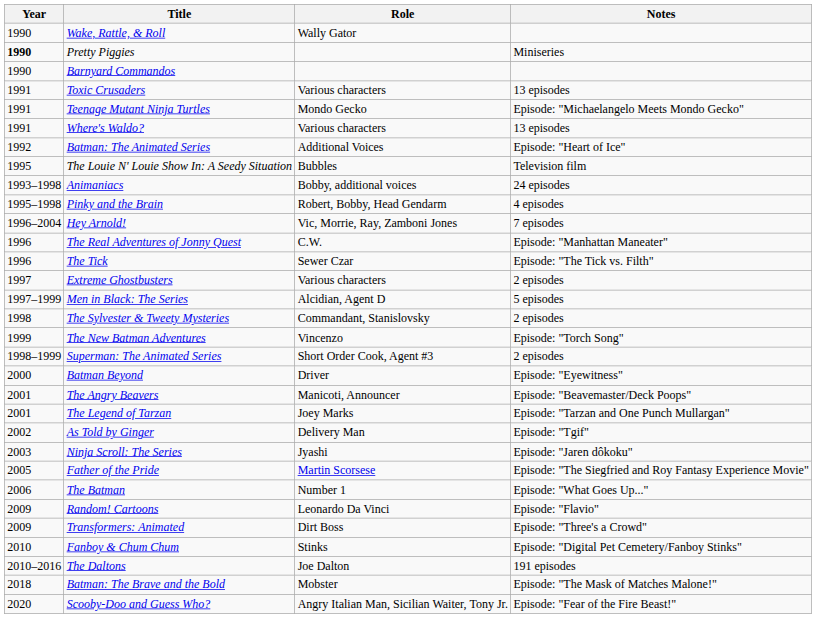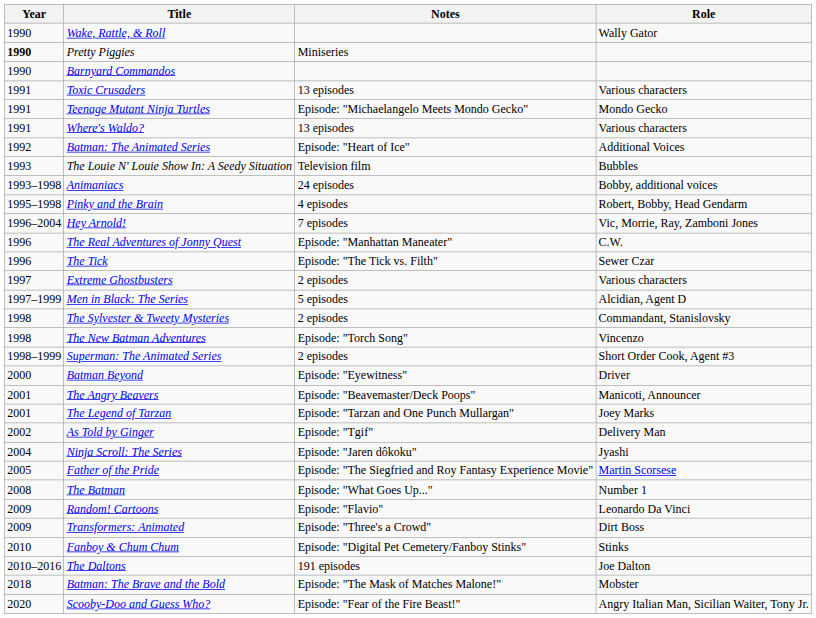 <table class="wikitable sortable">
 <tr>
 <th>Year</th>
 <th>Title</th>
+<th>Notes</th>
 <th>Role</th>
-<th>Notes</th>
 </tr>
 <tr>
 <td>1990</td>
 <td><em><a href='#'>Wake, Rattle, & Roll</a></em></td>
+<td></td>
 <td>Wally Gator</td>
-<td></td>
 </tr>
 <tr>
 <td><strong>1990</strong></td>
 <td><em>Pretty Piggies</em></td>
+<td>Miniseries</td>
 <td></td>
-<td>Miniseries</td>
 </tr>
 <tr>
 <td>1990</td>
 <td><em><a href='#'>Barnyard Commandos</a></em></td>
 <td></td>
 <td></td>
 </tr>
 <tr>
 <td>1991</td>
 <td><em><a href='#'>Toxic Crusaders</a></em></td>
+<td>13 episodes</td>
 <td>Various characters</td>
-<td>13 episodes</td>
 </tr>
 <tr>
 <td>1991</td>
 <td><em><a href='#'>Teenage Mutant Ninja Turtles</a></em></td>
+<td>Episode: "Michaelangelo Meets Mondo Gecko"</td>
 <td>Mondo Gecko</td>
-<td>Episode: "Michaelangelo Meets Mondo Gecko"</td>
 </tr>
 <tr>
 <td>1991</td>
 <td><em><a href='#'>Where's Waldo?</a></em></td>
+<td>13 episodes</td>
 <td>Various characters</td>
-<td>13 episodes</td>
 </tr>
 <tr>
 <td>1992</td>
 <td><em><a href='#'>Batman: The Animated Series</a></em></td>
+<td>Episode: "Heart of Ice"</td>
 <td>Additional Voices</td>
-<td>Episode: "Heart of Ice"</td>
 </tr>
 <tr>
-<td>1995</td>
+<td>1993</td>
 <td><em>The Louie N' Louie Show In: A Seedy Situation</em></td>
+<td>Television film</td>
 <td>Bubbles</td>
-<td>Television film</td>
 </tr>
 <tr>
 <td>1993–1998</td>
 <td><em><a href='#'>Animaniacs</a></em></td>
+<td>24 episodes</td>
 <td>Bobby, additional voices</td>
-<td>24 episodes</td>
 </tr>
 <tr>
 <td>1995–1998</td>
 <td><em><a href='#'>Pinky and the Brain</a></em></td>
+<td>4 episodes</td>
 <td>Robert, Bobby, Head Gendarm</td>
-<td>4 episodes</td>
 </tr>
 <tr>
 <td>1996–2004</td>
 <td><em><a href='#'>Hey Arnold!</a></em></td>
+<td>7 episodes</td>
 <td>Vic, Morrie, Ray, Zamboni Jones</td>
-<td>7 episodes</td>
 </tr>
 <tr>
 <td>1996</td>
 <td><em><a href='#'>The Real Adventures of Jonny Quest</a></em></td>
+<td>Episode: "Manhattan Maneater"</td>
 <td>C.W.</td>
-<td>Episode: "Manhattan Maneater"</td>
 </tr>
 <tr>
 <td>1996</td>
 <td><em><a href='#'>The Tick</a></em></td>
+<td>Episode: "The Tick vs. Filth"</td>
 <td>Sewer Czar</td>
-<td>Episode: "The Tick vs. Filth"</td>
 </tr>
 <tr>
 <td>1997</td>
 <td><em><a href='#'>Extreme Ghostbusters</a></em></td>
+<td>2 episodes</td>
 <td>Various characters</td>
-<td>2 episodes</td>
 </tr>
 <tr>
 <td>1997–1999</td>
 <td><em><a href='#'>Men in Black: The Series</a></em></td>
+<td>5 episodes</td>
 <td>Alcidian, Agent D</td>
-<td>5 episodes</td>
 </tr>
 <tr>
 <td>1998</td>
 <td><em><a href='#'>The Sylvester & Tweety Mysteries</a></em></td>
+<td>2 episodes</td>
 <td>Commandant, Stanislovsky</td>
-<td>2 episodes</td>
 </tr>
 <tr>
-<td>1999</td>
+<td>1998</td>
 <td><em><a href='#'>The New Batman Adventures</a></em></td>
+<td>Episode: "Torch Song"</td>
 <td>Vincenzo</td>
-<td>Episode: "Torch Song"</td>
 </tr>
 <tr>
 <td>1998–1999</td>
 <td><em><a href='#'>Superman: The Animated Series</a></em></td>
+<td>2 episodes</td>
 <td>Short Order Cook, Agent #3</td>
-<td>2 episodes</td>
 </tr>
 <tr>
 <td>2000</td>
 <td><em><a href='#'>Batman Beyond</a></em></td>
+<td>Episode: "Eyewitness"</td>
 <td>Driver</td>
-<td>Episode: "Eyewitness"</td>
 </tr>
 <tr>
 <td>2001</td>
 <td><em><a href='#'>The Angry Beavers</a></em></td>
+<td>Episode: "Beavemaster/Deck Poops"</td>
 <td>Manicoti, Announcer</td>
-<td>Episode: "Beavemaster/Deck Poops"</td>
 </tr>
 <tr>
 <td>2001</td>
 <td><em><a href='#'>The Legend of Tarzan</a></em></td>
+<td>Episode: "Tarzan and One Punch Mullargan"</td>
 <td>Joey Marks</td>
-<td>Episode: "Tarzan and One Punch Mullargan"</td>
 </tr>
 <tr>
 <td>2002</td>
 <td><em><a href='#'>As Told by Ginger</a></em></td>
+<td>Episode: "Tgif"</td>
 <td>Delivery Man</td>
-<td>Episode: "Tgif"</td>
 </tr>
 <tr>
-<td>2003</td>
+<td>2004</td>
 <td><em><a href='#'>Ninja Scroll: The Series</a></em></td>
+<td>Episode: "Jaren dôkoku"</td>
 <td>Jyashi</td>
-<td>Episode: "Jaren dôkoku"</td>
 </tr>
 <tr>
 <td>2005</td>
 <td><em><a href='#'>Father of the Pride</a></em></td>
+<td>Episode: "The Siegfried and Roy Fantasy Experience Movie"</td>
 <td><a href='#'>Martin Scorsese</a></td>
-<td>Episode: "The Siegfried and Roy Fantasy Experience Movie"</td>
 </tr>
 <tr>
-<td>2006</td>
+<td>2008</td>
 <td><em><a href='#'>The Batman</a></em></td>
+<td>Episode: "What Goes Up..."</td>
 <td>Number 1</td>
-<td>Episode: "What Goes Up..."</td>
 </tr>
 <tr>
 <td>2009</td>
 <td><em><a href='#'>Random! Cartoons</a></em></td>
+<td>Episode: "Flavio"</td>
 <td>Leonardo Da Vinci</td>
-<td>Episode: "Flavio"</td>
 </tr>
 <tr>
 <td>2009</td>
 <td><em><a href='#'>Transformers: Animated</a></em></td>
+<td>Episode: "Three's a Crowd"</td>
 <td>Dirt Boss</td>
-<td>Episode: "Three's a Crowd"</td>
 </tr>
 <tr>
 <td>2010</td>
 <td><em><a href='#'>Fanboy & Chum Chum</a></em></td>
+<td>Episode: "Digital Pet Cemetery/Fanboy Stinks"</td>
 <td>Stinks</td>
-<td>Episode: "Digital Pet Cemetery/Fanboy Stinks"</td>
 </tr>
 <tr>
 <td>2010–2016</td>
 <td><em><a href='#'>The Daltons</a></em></td>
+<td>191 episodes</td>
 <td>Joe Dalton</td>
-<td>191 episodes</td>
 </tr>
 <tr>
 <td>2018</td>
 <td><em><a href='#'>Batman: The Brave and the Bold</a></em></td>
+<td>Episode: "The Mask of Matches Malone!"</td>
 <td>Mobster</td>
-<td>Episode: "The Mask of Matches Malone!"</td>
 </tr>
 <tr>
 <td>2020</td>
 <td><em><a href='#'>Scooby-Doo and Guess Who?</a></em></td>
+<td>Episode: "Fear of the Fire Beast!"</td>
 <td>Angry Italian Man, Sicilian Waiter, Tony Jr.</td>
-<td>Episode: "Fear of the Fire Beast!"</td>
 </tr>
 </table>
